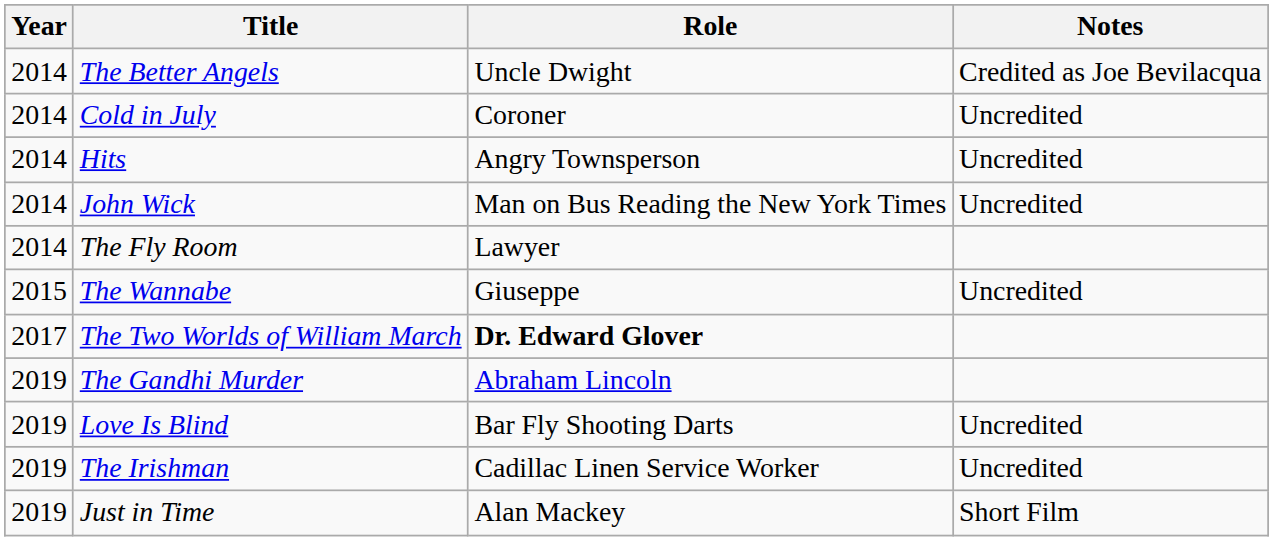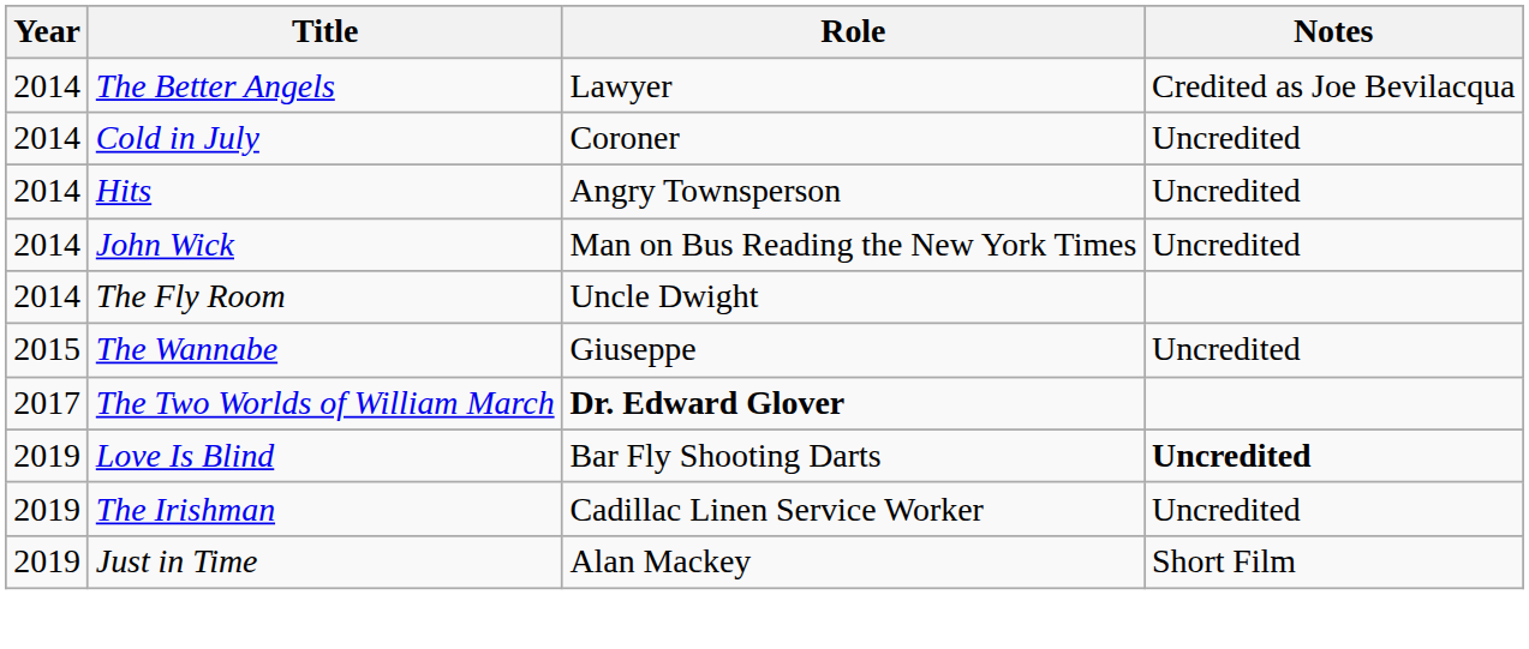 <table class="wikitable sortable">
 <tr>
 <th>Year</th>
 <th>Title</th>
 <th>Role</th>
 <th>Notes</th>
 </tr>
 <tr>
 <td>2014</td>
 <td><em><a href='#'>The Better Angels</a></em></td>
-<td>Uncle Dwight</td>
+<td>Lawyer</td>
 <td>Credited as Joe Bevilacqua</td>
 </tr>
 <tr>
 <td>2014</td>
 <td><em><a href='#'>Cold in July</a></em></td>
 <td>Coroner</td>
 <td>Uncredited</td>
 </tr>
 <tr>
 <td>2014</td>
 <td><em><a href='#'>Hits</a></em></td>
 <td>Angry Townsperson</td>
 <td>Uncredited</td>
 </tr>
 <tr>
 <td>2014</td>
 <td><em><a href='#'>John Wick</a></em></td>
 <td>Man on Bus Reading the New York Times</td>
 <td>Uncredited</td>
 </tr>
 <tr>
 <td>2014</td>
 <td><em>The Fly Room</em></td>
-<td>Lawyer</td>
+<td>Uncle Dwight</td>
 <td></td>
 </tr>
 <tr>
 <td>2015</td>
 <td><em><a href='#'>The Wannabe</a></em></td>
 <td>Giuseppe</td>
 <td>Uncredited</td>
 </tr>
 <tr>
 <td>2017</td>
 <td><em><a href='#'>The Two Worlds of William March</a></em></td>
 <td><strong>Dr. Edward Glover</strong></td>
 <td></td>
 </tr>
 <tr>
 <td>2019</td>
-<td><em><a href='#'>The Gandhi Murder</a></em></td>
-<td><a href='#'>Abraham Lincoln</a></td>
-<td></td>
-</tr>
-<tr>
-<td>2019</td>
 <td><em><a href='#'>Love Is Blind</a></em></td>
 <td>Bar Fly Shooting Darts</td>
-<td>Uncredited</td>
+<td><strong>Uncredited</strong></td>
 </tr>
 <tr>
 <td>2019</td>
 <td><em><a href='#'>The Irishman</a></em></td>
 <td>Cadillac Linen Service Worker</td>
 <td>Uncredited</td>
 </tr>
 <tr>
 <td>2019</td>
 <td><em>Just in Time</em></td>
 <td>Alan Mackey</td>
 <td>Short Film</td>
 </tr>
 </table>
